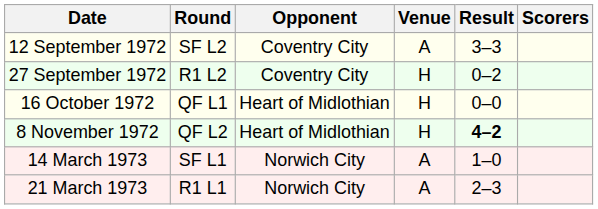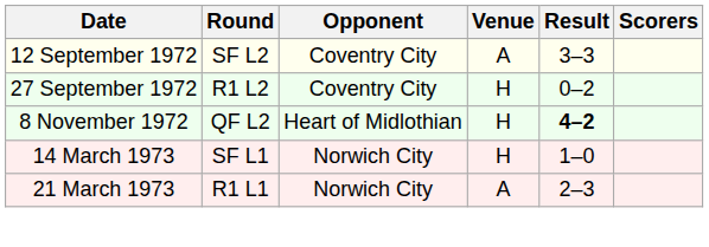 <table class="wikitable sortable" style="font-size:100%; text-align:center">
 <tr>
 <th>Date</th>
 <th>Round</th>
 <th>Opponent</th>
 <th>Venue</th>
 <th>Result</th>
 <th>Scorers</th>
 </tr>
 <tr bgcolor = "#FFFFEE">
 <td>12 September 1972</td>
 <td>SF L2</td>
 <td>Coventry City</td>
 <td>A</td>
 <td>3–3</td>
 <td></td>
 </tr>
 <tr bgcolor = "#EEFFEE">
 <td>27 September 1972</td>
 <td>R1 L2</td>
 <td>Coventry City</td>
 <td>H</td>
 <td>0–2</td>
 <td></td>
 </tr>
-<tr bgcolor = "#FFFFEE">
-<td>16 October 1972</td>
-<td>QF L1</td>
-<td>Heart of Midlothian</td>
-<td>H</td>
-<td>0–0</td>
-<td></td>
-</tr>
 <tr bgcolor = "#EEFFEE">
 <td>8 November 1972</td>
 <td>QF L2</td>
 <td>Heart of Midlothian</td>
 <td>H</td>
 <td><strong>4–2</strong></td>
 <td></td>
 </tr>
 <tr bgcolor = "#FFEEEE">
 <td>14 March 1973</td>
 <td>SF L1</td>
 <td>Norwich City</td>
-<td>A</td>
+<td>H</td>
 <td>1–0</td>
 <td></td>
 </tr>
 <tr bgcolor = "#FFEEEE">
 <td>21 March 1973</td>
 <td>R1 L1</td>
 <td>Norwich City</td>
 <td>A</td>
 <td>2–3</td>
 <td></td>
 </tr>
 </table>
